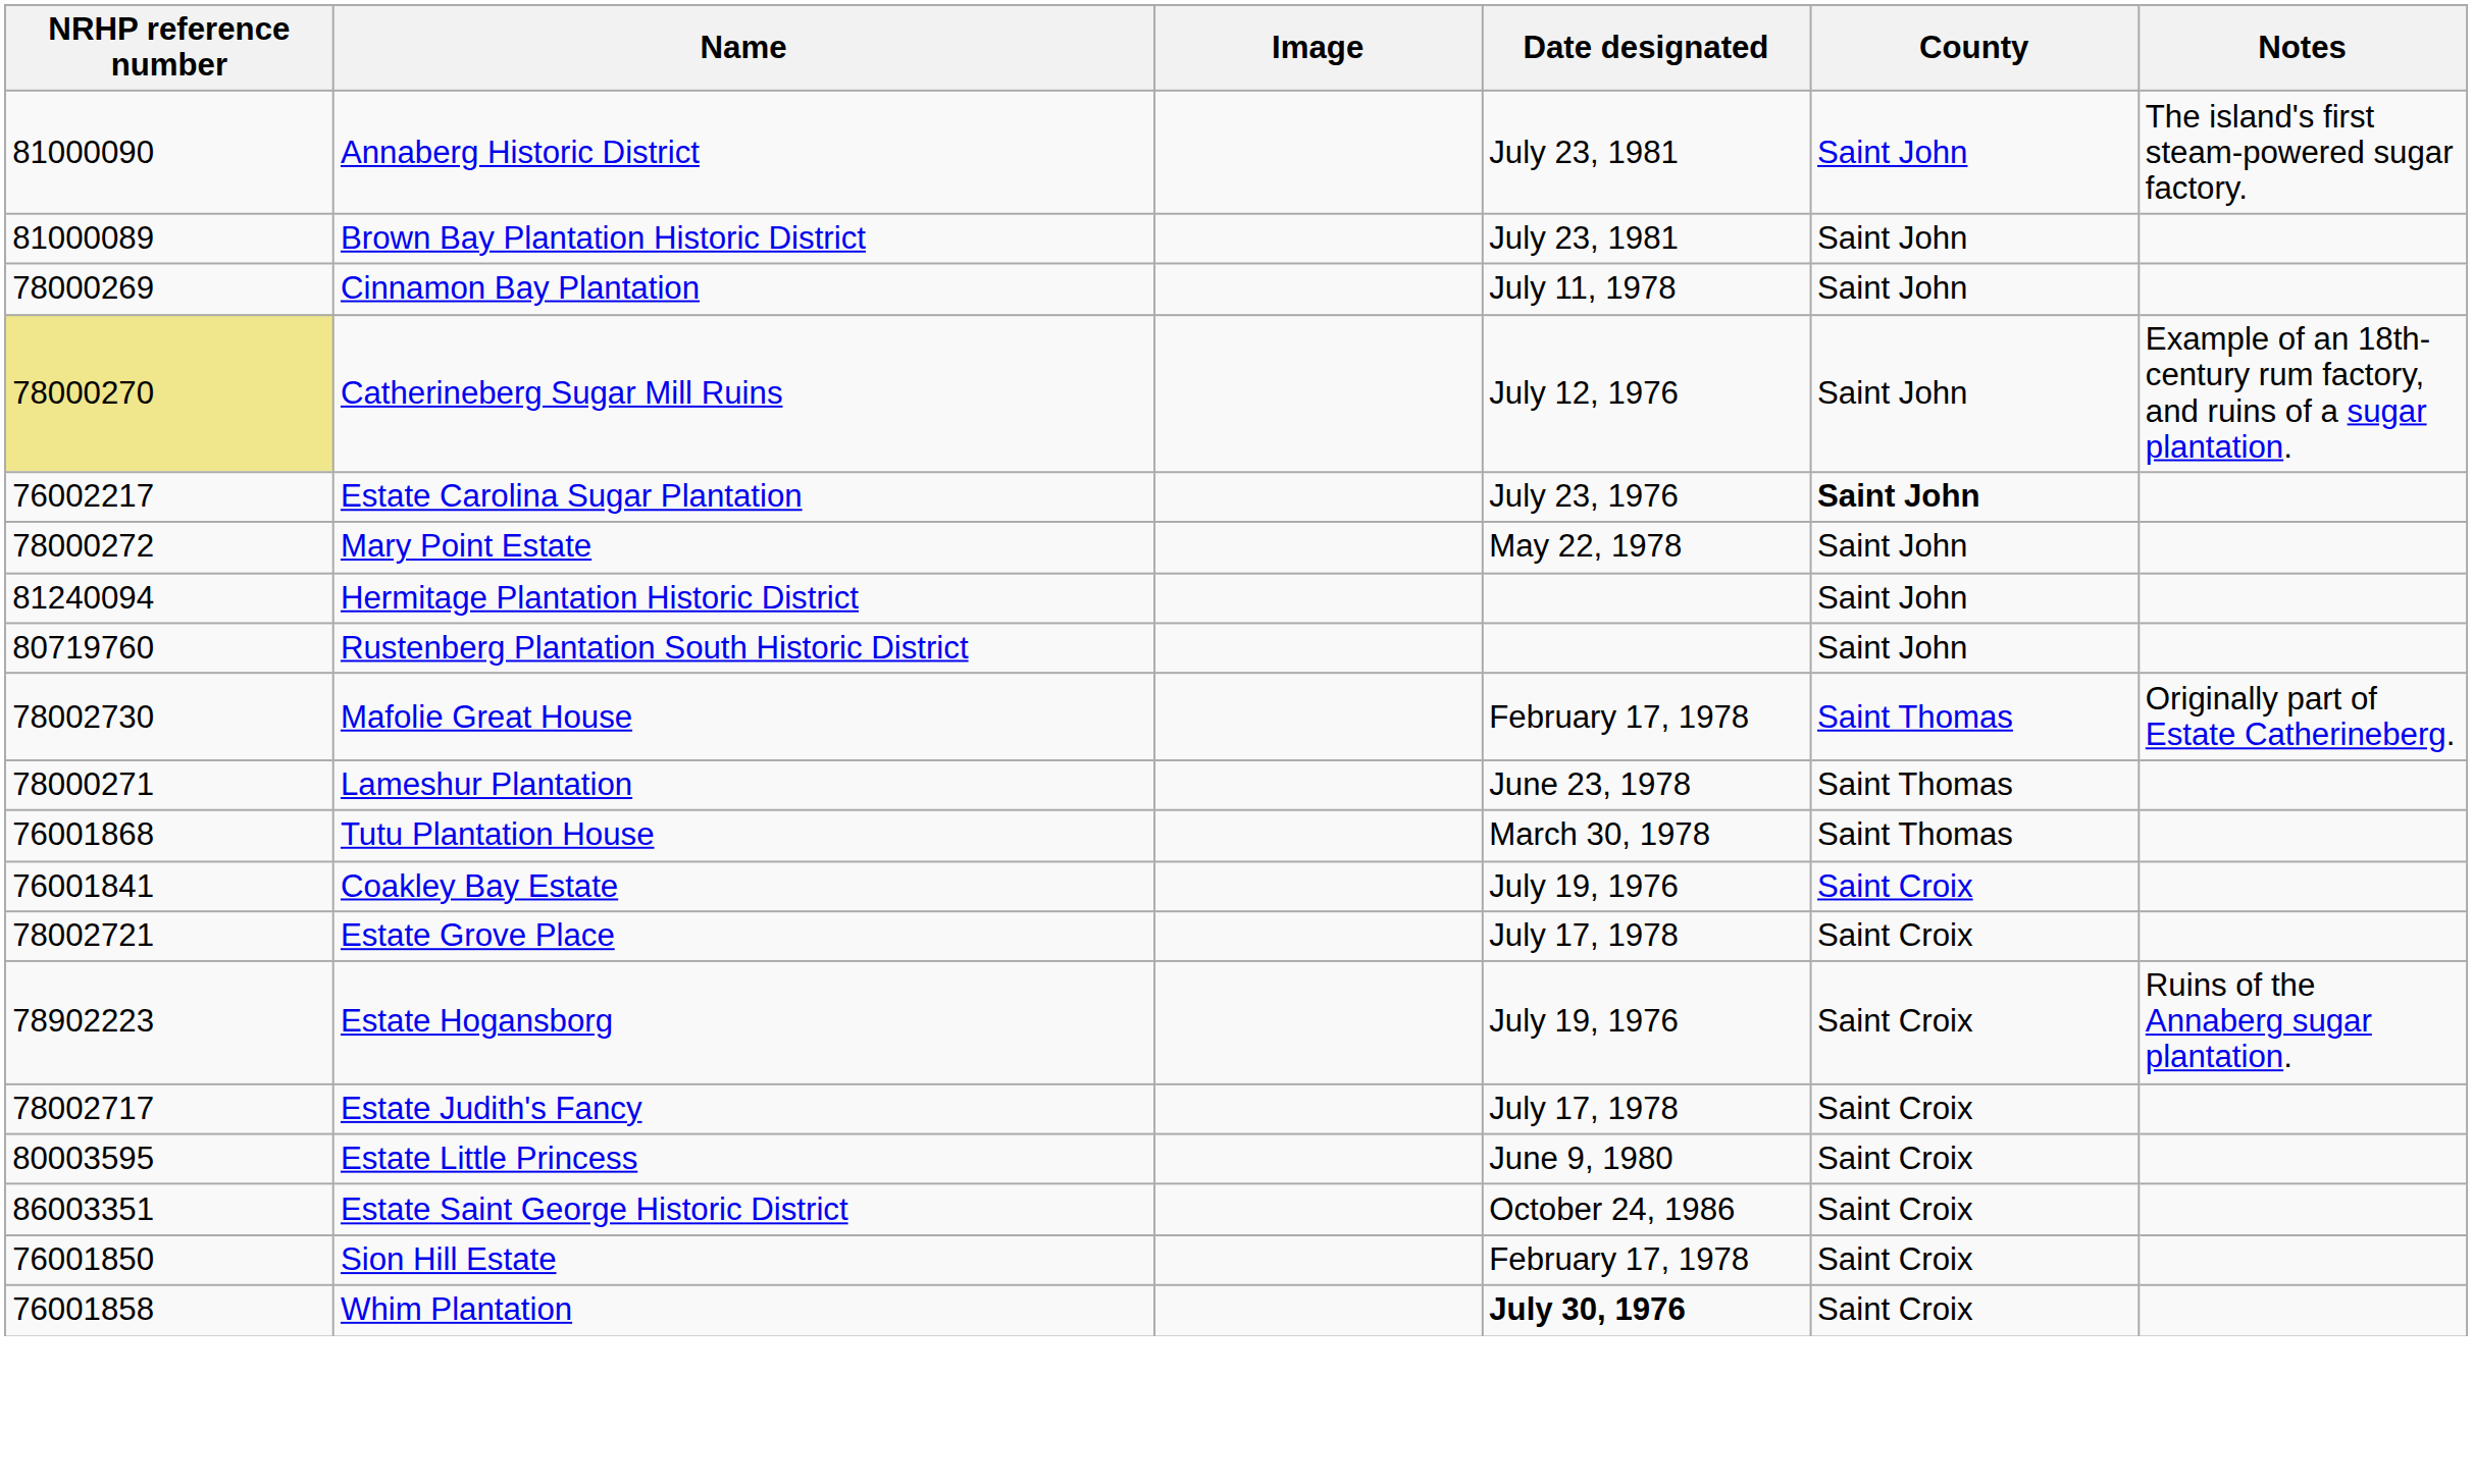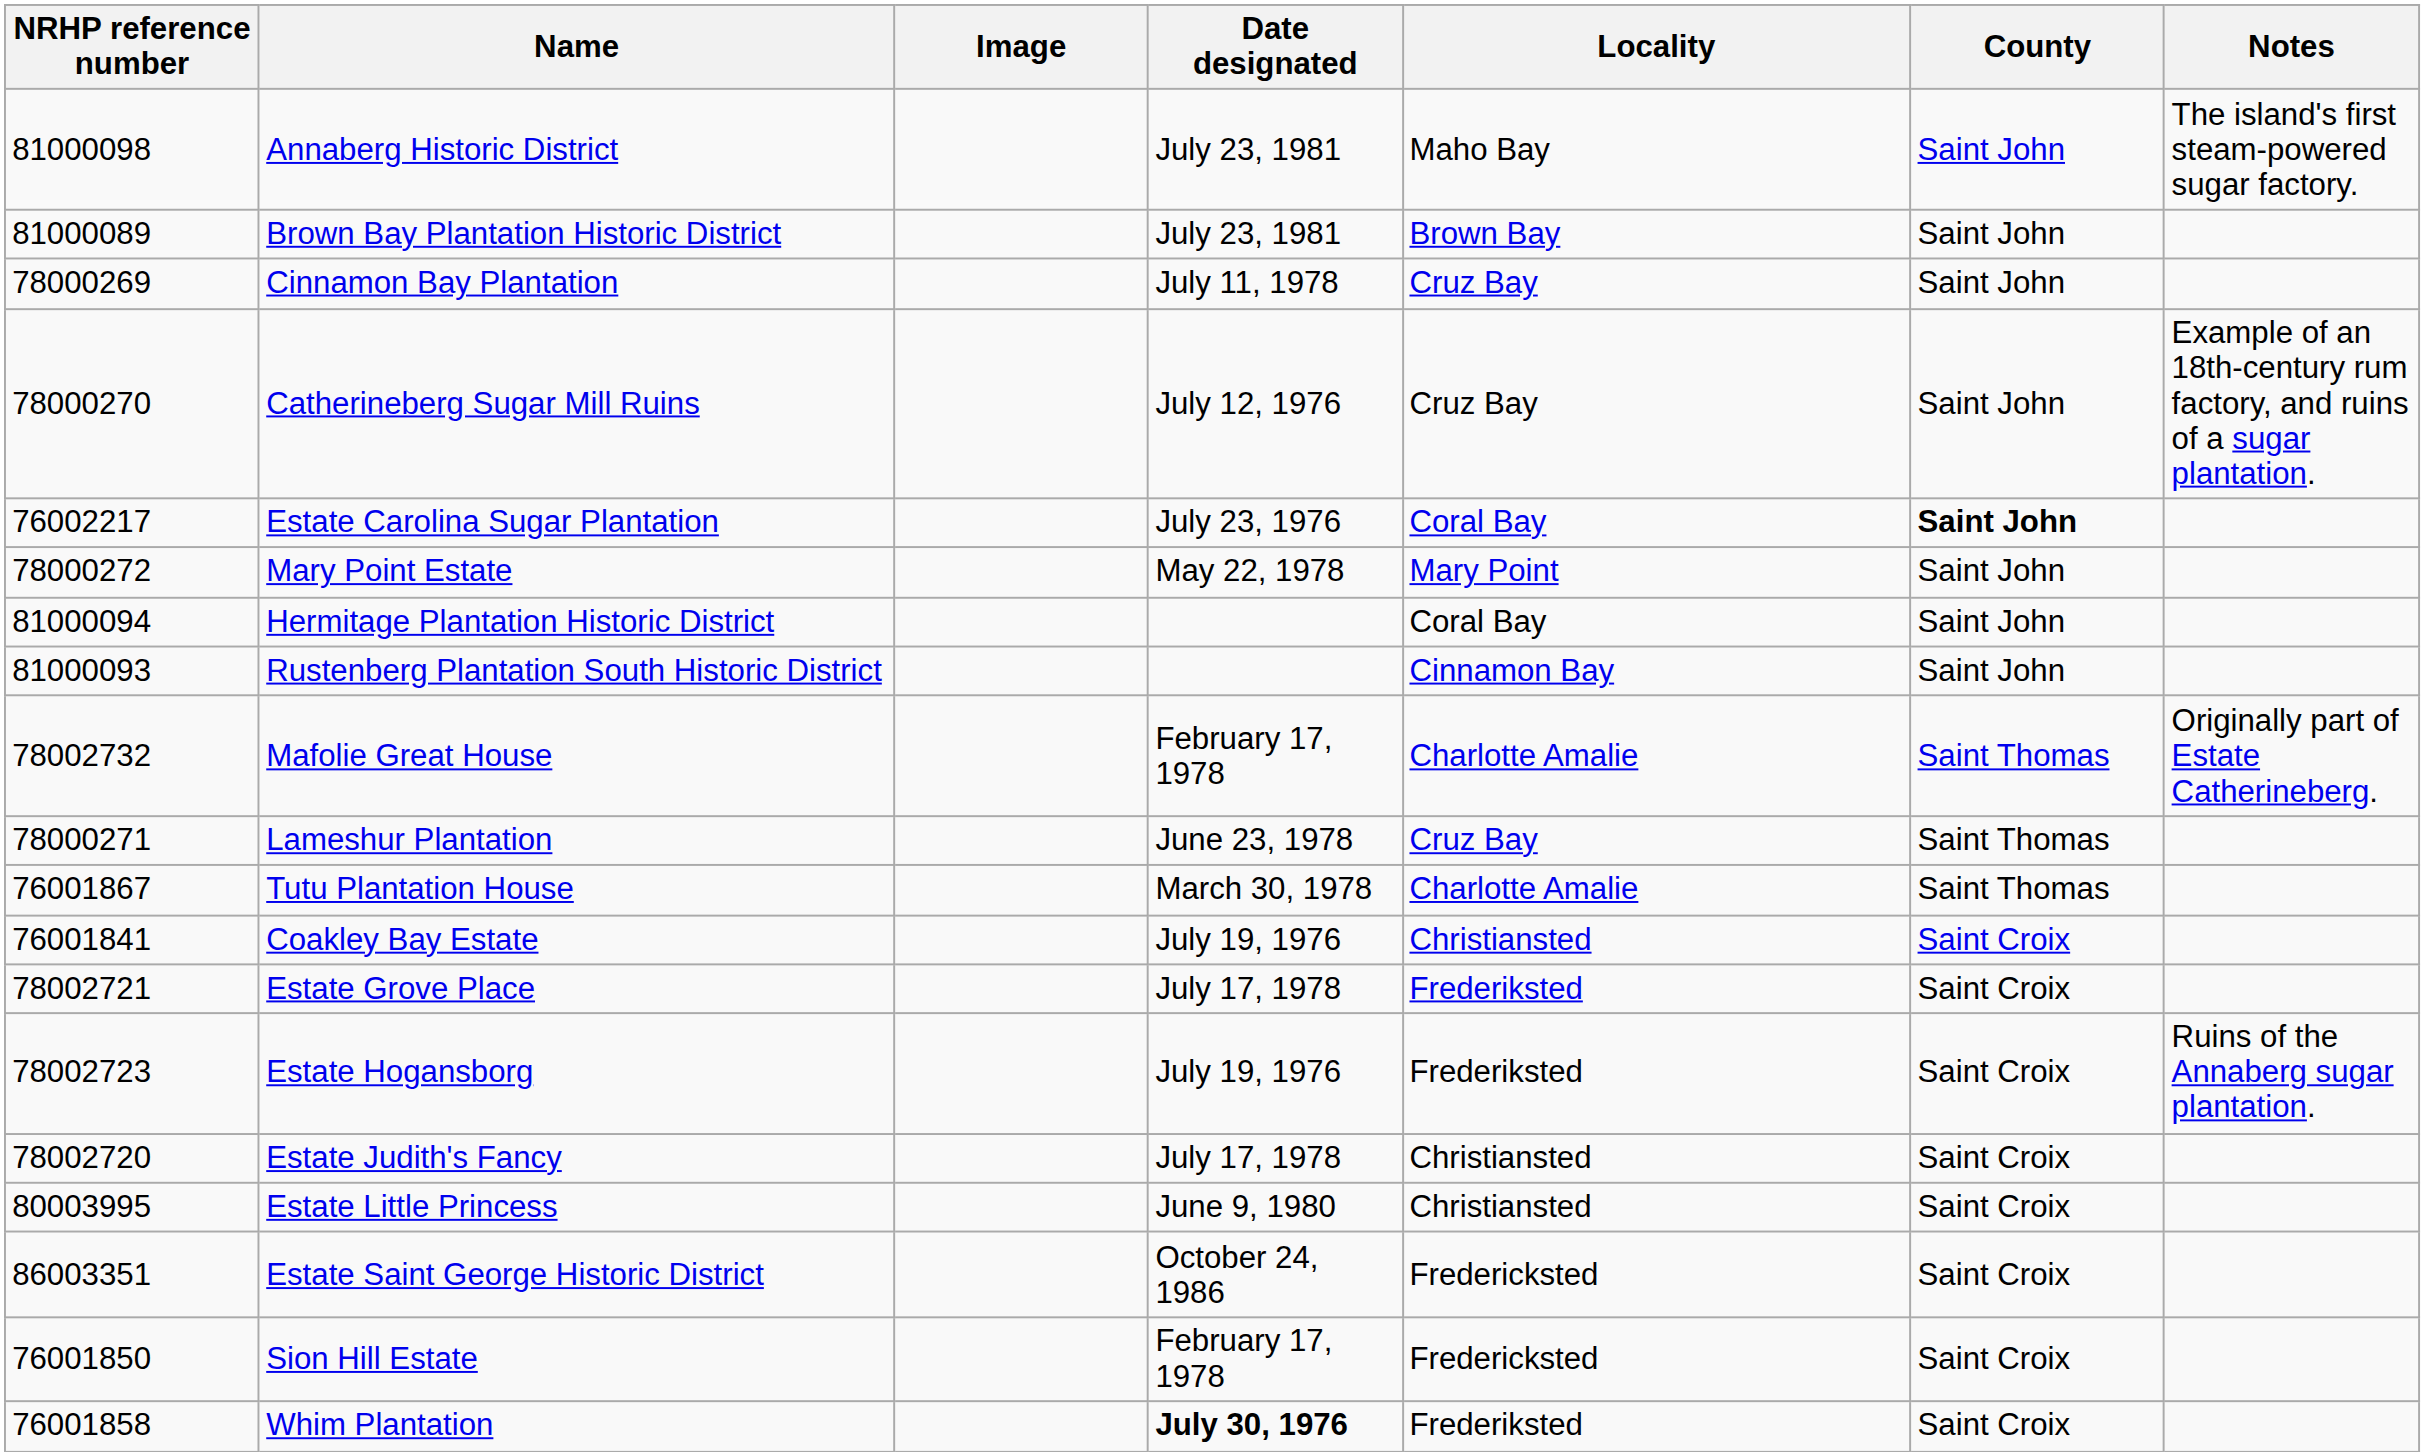 <table class="wikitable sortable" style="width:98%">
 <tr>
 <th style="width:10%;"><strong>NRHP reference number</strong></th>
 <th style="width:25%;"><strong>Name</strong></th>
 <th style="width:10%;" class="unsortable"><strong>Image</strong></th>
 <th style="width:10%;"><strong>Date designated</strong></th>
+<th style="width:20%;"><strong>Locality</strong></th>
 <th style="width:10%;"><strong>County</strong></th>
 <th style="width:10%;"><strong>Notes</strong></th>
 </tr>
 <tr>
-<td>81000090</td>
+<td>81000098</td>
 <td><a href='#'>Annaberg Historic District</a></td>
 <td></td>
 <td>July 23, 1981</td>
+<td>Maho Bay</td>
 <td><a href='#'>Saint John</a></td>
 <td>The island's first steam-powered sugar factory.</td>
 </tr>
 <tr>
 <td>81000089</td>
 <td><a href='#'>Brown Bay Plantation Historic District</a></td>
 <td></td>
 <td>July 23, 1981</td>
+<td><a href='#'>Brown Bay</a></td>
 <td>Saint John</td>
 <td></td>
 </tr>
 <tr>
 <td>78000269</td>
 <td><a href='#'>Cinnamon Bay Plantation</a></td>
 <td></td>
 <td>July 11, 1978</td>
+<td><a href='#'>Cruz Bay</a></td>
 <td>Saint John</td>
 <td></td>
 </tr>
 <tr>
-<td style="background: khaki;">78000270</td>
+<td>78000270</td>
 <td><a href='#'>Catherineberg Sugar Mill Ruins</a></td>
 <td></td>
 <td>July 12, 1976</td>
+<td>Cruz Bay</td>
 <td>Saint John</td>
 <td>Example of an 18th-century rum factory, and ruins of a <a href='#'>sugar plantation</a>.</td>
 </tr>
 <tr>
 <td>76002217</td>
 <td><a href='#'>Estate Carolina Sugar Plantation</a></td>
 <td></td>
 <td>July 23, 1976</td>
+<td><a href='#'>Coral Bay</a></td>
 <td><strong>Saint John</strong></td>
 <td></td>
 </tr>
 <tr>
 <td>78000272</td>
 <td><a href='#'>Mary Point Estate</a></td>
 <td></td>
 <td>May 22, 1978</td>
+<td><a href='#'>Mary Point</a></td>
 <td>Saint John</td>
 <td></td>
 </tr>
 <tr>
-<td>81240094</td>
+<td>81000094</td>
 <td><a href='#'>Hermitage Plantation Historic District</a></td>
 <td></td>
 <td></td>
+<td>Coral Bay</td>
 <td>Saint John</td>
 <td></td>
 </tr>
 <tr>
-<td>80719760</td>
+<td>81000093</td>
 <td><a href='#'>Rustenberg Plantation South Historic District</a></td>
 <td></td>
 <td></td>
+<td><a href='#'>Cinnamon Bay</a></td>
 <td>Saint John</td>
 <td></td>
 </tr>
 <tr>
-<td>78002730</td>
+<td>78002732</td>
 <td><a href='#'>Mafolie Great House</a></td>
 <td></td>
 <td>February 17, 1978</td>
+<td><a href='#'>Charlotte Amalie</a></td>
 <td><a href='#'>Saint Thomas</a></td>
 <td>Originally part of <a href='#'>Estate Catherineberg</a>.</td>
 </tr>
 <tr>
 <td>78000271</td>
 <td><a href='#'>Lameshur Plantation</a></td>
 <td></td>
 <td>June 23, 1978</td>
+<td><a href='#'>Cruz Bay</a></td>
 <td>Saint Thomas</td>
 <td></td>
 </tr>
 <tr>
-<td>76001868</td>
+<td>76001867</td>
 <td><a href='#'>Tutu Plantation House</a></td>
 <td></td>
 <td>March 30, 1978</td>
+<td><a href='#'>Charlotte Amalie</a></td>
 <td>Saint Thomas</td>
 <td></td>
 </tr>
 <tr>
 <td>76001841</td>
 <td><a href='#'>Coakley Bay Estate</a></td>
 <td></td>
 <td>July 19, 1976</td>
+<td><a href='#'>Christiansted</a></td>
 <td><a href='#'>Saint Croix</a></td>
 <td></td>
 </tr>
 <tr>
 <td>78002721</td>
 <td><a href='#'>Estate Grove Place</a></td>
 <td></td>
 <td>July 17, 1978</td>
+<td><a href='#'>Frederiksted</a></td>
 <td>Saint Croix</td>
 <td></td>
 </tr>
 <tr>
-<td>78902223</td>
+<td>78002723</td>
 <td><a href='#'>Estate Hogansborg</a></td>
 <td></td>
 <td>July 19, 1976</td>
+<td>Frederiksted</td>
 <td>Saint Croix</td>
 <td>Ruins of the <a href='#'>Annaberg sugar plantation</a>.</td>
 </tr>
 <tr>
-<td>78002717</td>
+<td>78002720</td>
 <td><a href='#'>Estate Judith's Fancy</a></td>
 <td></td>
 <td>July 17, 1978</td>
+<td>Christiansted</td>
 <td>Saint Croix</td>
 <td></td>
 </tr>
 <tr>
-<td>80003595</td>
+<td>80003995</td>
 <td><a href='#'>Estate Little Princess</a></td>
 <td></td>
 <td>June 9, 1980</td>
+<td>Christiansted</td>
 <td>Saint Croix</td>
 <td></td>
 </tr>
 <tr>
 <td>86003351</td>
 <td><a href='#'>Estate Saint George Historic District</a></td>
 <td></td>
 <td>October 24, 1986</td>
+<td>Fredericksted</td>
 <td>Saint Croix</td>
 <td></td>
 </tr>
 <tr>
 <td>76001850</td>
 <td><a href='#'>Sion Hill Estate</a></td>
 <td></td>
 <td>February 17, 1978</td>
+<td>Fredericksted</td>
 <td>Saint Croix</td>
 <td></td>
 </tr>
 <tr>
 <td>76001858</td>
 <td><a href='#'>Whim Plantation</a></td>
 <td></td>
 <td><strong>July 30, 1976</strong></td>
+<td>Frederiksted</td>
 <td>Saint Croix</td>
 <td></td>
 </tr>
 </table>
